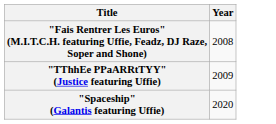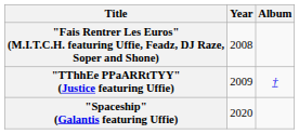 <table class="wikitable plainrowheaders" style="text-align:center;">
 <tr>
 <th scope="col" style="width:19em;">Title</th>
 <th scope="col">Year</th>
+<th scope="col">Album</th>
 </tr>
 <tr>
 <th scope="row">"Fais Rentrer Les Euros"<br><span>(M.I.T.C.H. featuring Uffie, Feadz, DJ Raze, Soper and Shone)</span></th>
 <td>2008</td>
+<td></td>
 </tr>
 <tr>
 <th scope="row">"TThhEe PPaARRtTYY"<br><span>(<a href='#'>Justice</a> featuring Uffie)</span></th>
 <td>2009</td>
+<td><em><a href='#'>†</a></em></td>
 </tr>
 <tr>
 <th scope="row">"Spaceship" <br><span>(<a href='#'>Galantis</a> featuring Uffie)</span></th>
 <td>2020</td>
+<td></td>
 </tr>
 </table>
